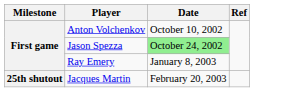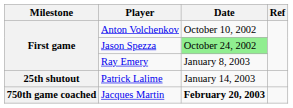 <table class="wikitable">
 <tr>
 <th scope="col">Milestone</th>
 <th scope="col">Player</th>
 <th scope="col">Date</th>
 <th scope="col">Ref</th>
 </tr>
 <tr>
 <th rowspan=3>First game</th>
 <td><a href='#'>Anton Volchenkov</a></td>
 <td>October 10, 2002</td>
 <td rowspan=3></td>
 </tr>
 <tr>
 <td><a href='#'>Jason Spezza</a></td>
 <td style="background: lightgreen;">October 24, 2002</td>
 </tr>
 <tr>
 <td><a href='#'>Ray Emery</a></td>
 <td>January 8, 2003</td>
 </tr>
 <tr>
 <th>25th shutout</th>
+<td><a href='#'>Patrick Lalime</a></td>
+<td>January 14, 2003</td>
+<td></td>
+</tr>
+<tr>
+<th>750th game coached</th>
 <td><a href='#'>Jacques Martin</a></td>
-<td>February 20, 2003</td>
+<td><strong>February 20, 2003</strong></td>
 <td></td>
 </tr>
 </table>
